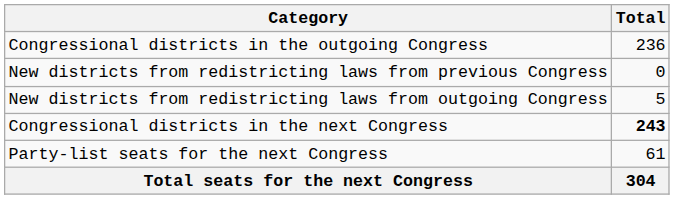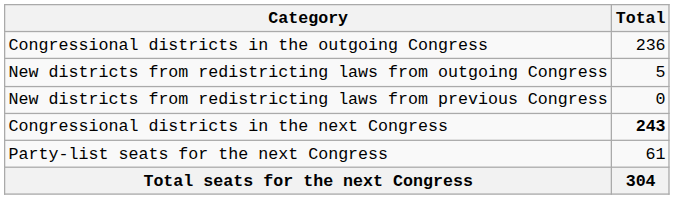 <table class="wikitable">
 <tr>
 <th>Category</th>
 <th>Total</th>
 </tr>
 <tr>
 <td>Congressional districts in the outgoing Congress</td>
 <td align="right">236</td>
 </tr>
 <tr>
+<td>New districts from redistricting laws from outgoing Congress</td>
+<td align="right">5</td>
+</tr>
+<tr>
 <td>New districts from redistricting laws from previous Congress</td>
 <td align="right">0</td>
-</tr>
-<tr>
-<td>New districts from redistricting laws from outgoing Congress</td>
-<td align="right">5</td>
 </tr>
 <tr>
 <td>Congressional districts in the next Congress</td>
 <td align="right"><strong>243</strong></td>
 </tr>
 <tr>
 <td>Party-list seats for the next Congress</td>
 <td align="right">61</td>
 </tr>
 <tr>
 <th>Total seats for the next Congress</th>
 <th align="right">304</th>
 </tr>
 </table>
